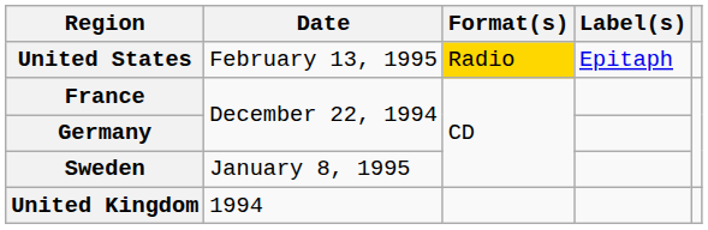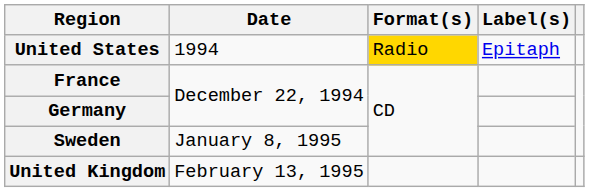 <table class="wikitable plainrowheaders">
 <tr>
 <th scope="col">Region</th>
 <th scope="col">Date</th>
 <th scope="col">Format(s)</th>
 <th scope="col">Label(s)</th>
 <th scope="col"></th>
 </tr>
 <tr>
 <th scope="row">United States</th>
-<td>February 13, 1995</td>
+<td>1994</td>
 <td style="background: gold;">Radio</td>
 <td><a href='#'>Epitaph</a></td>
 <td></td>
 </tr>
 <tr>
 <th scope="row">France</th>
 <td rowspan="2">December 22, 1994</td>
 <td rowspan="3">CD</td>
 <td></td>
 <td rowspan="3"></td>
 </tr>
 <tr>
 <th scope="row">Germany</th>
 <td></td>
 </tr>
 <tr>
 <th scope="row">Sweden</th>
 <td>January 8, 1995</td>
 <td></td>
 </tr>
 <tr>
 <th scope="row">United Kingdom</th>
-<td>1994</td>
+<td>February 13, 1995</td>
 <td></td>
 <td></td>
 <td></td>
 </tr>
 </table>
